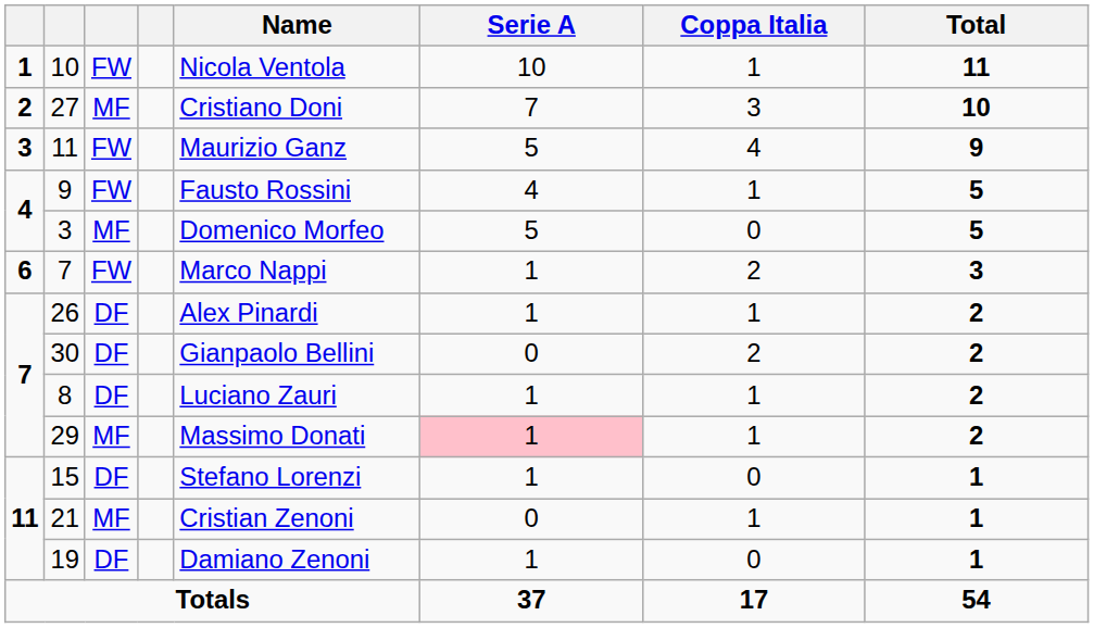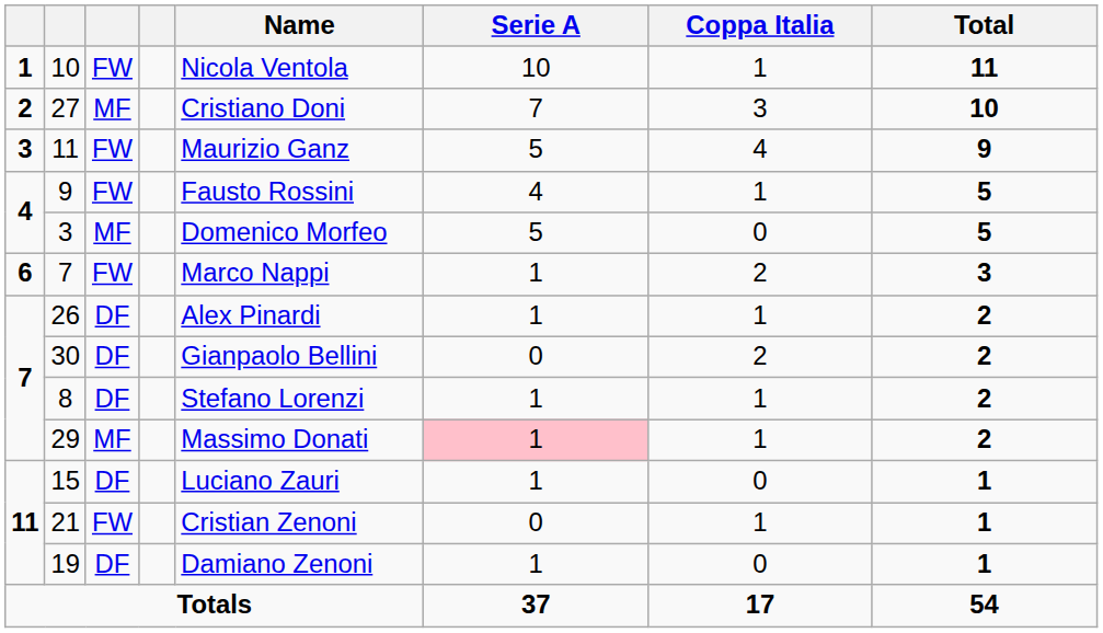 <table class="wikitable" style="text-align:center">
 <tr>
 <th width=15></th>
 <th width=15></th>
 <th width=15></th>
 <th width=15></th>
 <th width=145>Name</th>
 <th width=130><a href='#'>Serie A</a></th>
 <th width=130><a href='#'>Coppa Italia</a></th>
 <th width=130>Total</th>
 </tr>
 <tr>
 <td><strong>1</strong></td>
 <td>10</td>
 <td><a href='#'>FW</a></td>
 <td></td>
 <td align=left><a href='#'>Nicola Ventola</a></td>
 <td>10</td>
 <td>1</td>
 <td><strong>11</strong></td>
 </tr>
 <tr>
 <td><strong>2</strong></td>
 <td>27</td>
 <td><a href='#'>MF</a></td>
 <td></td>
 <td align=left><a href='#'>Cristiano Doni</a></td>
 <td>7</td>
 <td>3</td>
 <td><strong>10</strong></td>
 </tr>
 <tr>
 <td><strong>3</strong></td>
 <td>11</td>
 <td><a href='#'>FW</a></td>
 <td></td>
 <td align=left><a href='#'>Maurizio Ganz</a></td>
 <td>5</td>
 <td>4</td>
 <td><strong>9</strong></td>
 </tr>
 <tr>
 <td rowspan=2><strong>4</strong></td>
 <td>9</td>
 <td><a href='#'>FW</a></td>
 <td></td>
 <td align=left><a href='#'>Fausto Rossini</a></td>
 <td>4</td>
 <td>1</td>
 <td><strong>5</strong></td>
 </tr>
 <tr>
 <td>3</td>
 <td><a href='#'>MF</a></td>
 <td></td>
 <td align=left><a href='#'>Domenico Morfeo</a></td>
 <td>5</td>
 <td>0</td>
 <td><strong>5</strong></td>
 </tr>
 <tr>
 <td><strong>6</strong></td>
 <td>7</td>
 <td><a href='#'>FW</a></td>
 <td></td>
 <td align=left><a href='#'>Marco Nappi</a></td>
 <td>1</td>
 <td>2</td>
 <td><strong>3</strong></td>
 </tr>
 <tr>
 <td rowspan=4><strong>7</strong></td>
 <td>26</td>
 <td><a href='#'>DF</a></td>
 <td></td>
 <td align=left><a href='#'>Alex Pinardi</a></td>
 <td>1</td>
 <td>1</td>
 <td><strong>2</strong></td>
 </tr>
 <tr>
 <td>30</td>
 <td><a href='#'>DF</a></td>
 <td></td>
 <td align=left><a href='#'>Gianpaolo Bellini</a></td>
 <td>0</td>
 <td>2</td>
 <td><strong>2</strong></td>
 </tr>
 <tr>
 <td>8</td>
 <td><a href='#'>DF</a></td>
 <td></td>
-<td align=left><a href='#'>Luciano Zauri</a></td>
+<td align=left><a href='#'>Stefano Lorenzi</a></td>
 <td>1</td>
 <td>1</td>
 <td><strong>2</strong></td>
 </tr>
 <tr>
 <td>29</td>
 <td><a href='#'>MF</a></td>
 <td></td>
 <td align=left><a href='#'>Massimo Donati</a></td>
 <td style="background: pink;">1</td>
 <td>1</td>
 <td><strong>2</strong></td>
 </tr>
 <tr>
 <td rowspan=3><strong>11</strong></td>
 <td>15</td>
 <td><a href='#'>DF</a></td>
 <td></td>
-<td align=left><a href='#'>Stefano Lorenzi</a></td>
+<td align=left><a href='#'>Luciano Zauri</a></td>
 <td>1</td>
 <td>0</td>
 <td><strong>1</strong></td>
 </tr>
 <tr>
 <td>21</td>
-<td><a href='#'>MF</a></td>
+<td><a href='#'>FW</a></td>
 <td></td>
 <td align=left><a href='#'>Cristian Zenoni</a></td>
 <td>0</td>
 <td>1</td>
 <td><strong>1</strong></td>
 </tr>
 <tr>
 <td>19</td>
 <td><a href='#'>DF</a></td>
 <td></td>
 <td align=left><a href='#'>Damiano Zenoni</a></td>
 <td>1</td>
 <td>0</td>
 <td><strong>1</strong></td>
 </tr>
 <tr>
 <td colspan=5><strong>Totals</strong></td>
 <td><strong>37</strong></td>
 <td><strong>17</strong></td>
 <td><strong>54</strong></td>
 </tr>
 </table>
